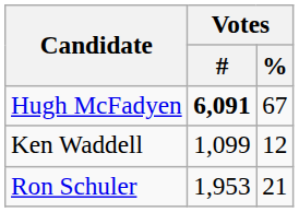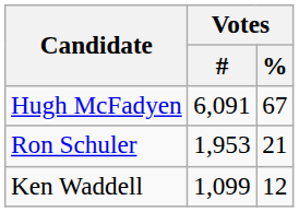 <table class="wikitable">
 <tr>
 <th rowspan=2>Candidate</th>
 <th colspan=2>Votes</th>
 </tr>
 <tr>
 <th>#</th>
 <th>%</th>
 </tr>
 <tr>
 <td><a href='#'>Hugh McFadyen</a></td>
-<td><strong>6,091</strong></td>
+<td>6,091</td>
 <td>67</td>
+</tr>
+<tr>
+<td><a href='#'>Ron Schuler</a></td>
+<td>1,953</td>
+<td>21</td>
 </tr>
 <tr>
 <td>Ken Waddell</td>
 <td>1,099</td>
 <td>12</td>
 </tr>
-<tr>
-<td><a href='#'>Ron Schuler</a></td>
-<td>1,953</td>
-<td>21</td>
-</tr>
 </table>
